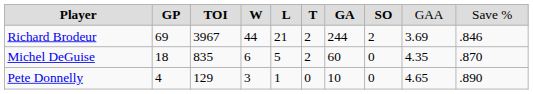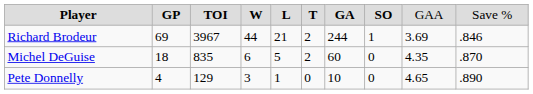 <table class="wikitable" width="50%">
 <tr align="center"  bgcolor="#dddddd">
 <td><strong>Player</strong></td>
 <td><strong>GP</strong></td>
 <td><strong>TOI</strong></td>
 <td><strong>W</strong></td>
 <td><strong>L</strong></td>
 <td><strong>T</strong></td>
 <td><strong>GA</strong></td>
 <td><strong>SO</strong></td>
 <td>GAA</td>
 <td>Save %</td>
 </tr>
 <tr>
 <td><a href='#'>Richard Brodeur</a></td>
 <td>69</td>
 <td>3967</td>
 <td>44</td>
 <td>21</td>
 <td>2</td>
 <td>244</td>
-<td>2</td>
+<td>1</td>
 <td>3.69</td>
 <td>.846</td>
 </tr>
 <tr>
 <td><a href='#'>Michel DeGuise</a></td>
 <td>18</td>
 <td>835</td>
 <td>6</td>
 <td>5</td>
 <td>2</td>
 <td>60</td>
 <td>0</td>
 <td>4.35</td>
 <td>.870</td>
 </tr>
 <tr>
 <td><a href='#'>Pete Donnelly</a></td>
 <td>4</td>
 <td>129</td>
 <td>3</td>
 <td>1</td>
 <td>0</td>
 <td>10</td>
 <td>0</td>
 <td>4.65</td>
 <td>.890</td>
 </tr>
 </table>
